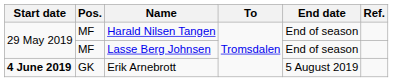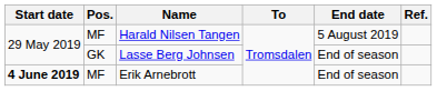 <table class="wikitable">
 <tr>
 <th>Start date</th>
 <th>Pos.</th>
 <th>Name</th>
 <th>To</th>
 <th>End date</th>
 <th>Ref.</th>
 </tr>
 <tr>
 <td rowspan="2">29 May 2019</td>
 <td>MF</td>
 <td> <a href='#'>Harald Nilsen Tangen</a></td>
 <td rowspan="3"><a href='#'>Tromsdalen</a></td>
-<td>End of season</td>
+<td>5 August 2019</td>
 <td></td>
 </tr>
 <tr>
-<td>MF</td>
+<td>GK</td>
 <td> <a href='#'>Lasse Berg Johnsen</a></td>
 <td>End of season</td>
 <td></td>
 </tr>
 <tr>
 <td><strong>4 June 2019</strong></td>
-<td>GK</td>
+<td>MF</td>
 <td> Erik Arnebrott</td>
-<td>5 August 2019</td>
+<td>End of season</td>
 <td></td>
 </tr>
 </table>
